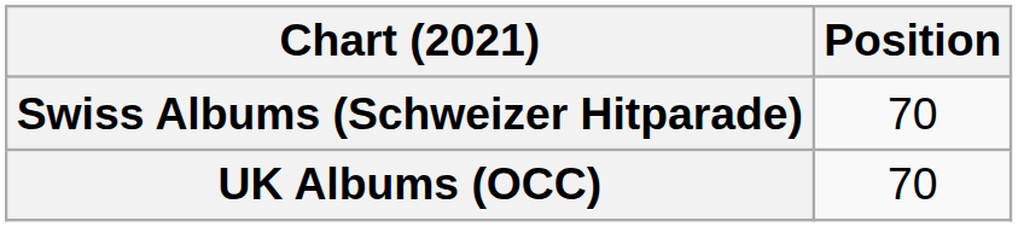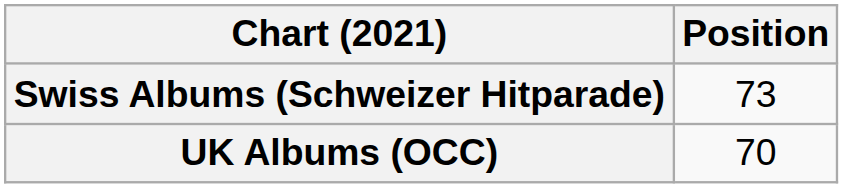 <table class="wikitable sortable plainrowheaders" style="text-align:center">
 <tr>
 <th scope="col">Chart (2021)</th>
 <th scope="col">Position</th>
 </tr>
 <tr>
 <th scope="row">Swiss Albums (Schweizer Hitparade)</th>
-<td>70</td>
+<td>73</td>
 </tr>
 <tr>
 <th scope="row">UK Albums (OCC)</th>
 <td>70</td>
 </tr>
 </table>
